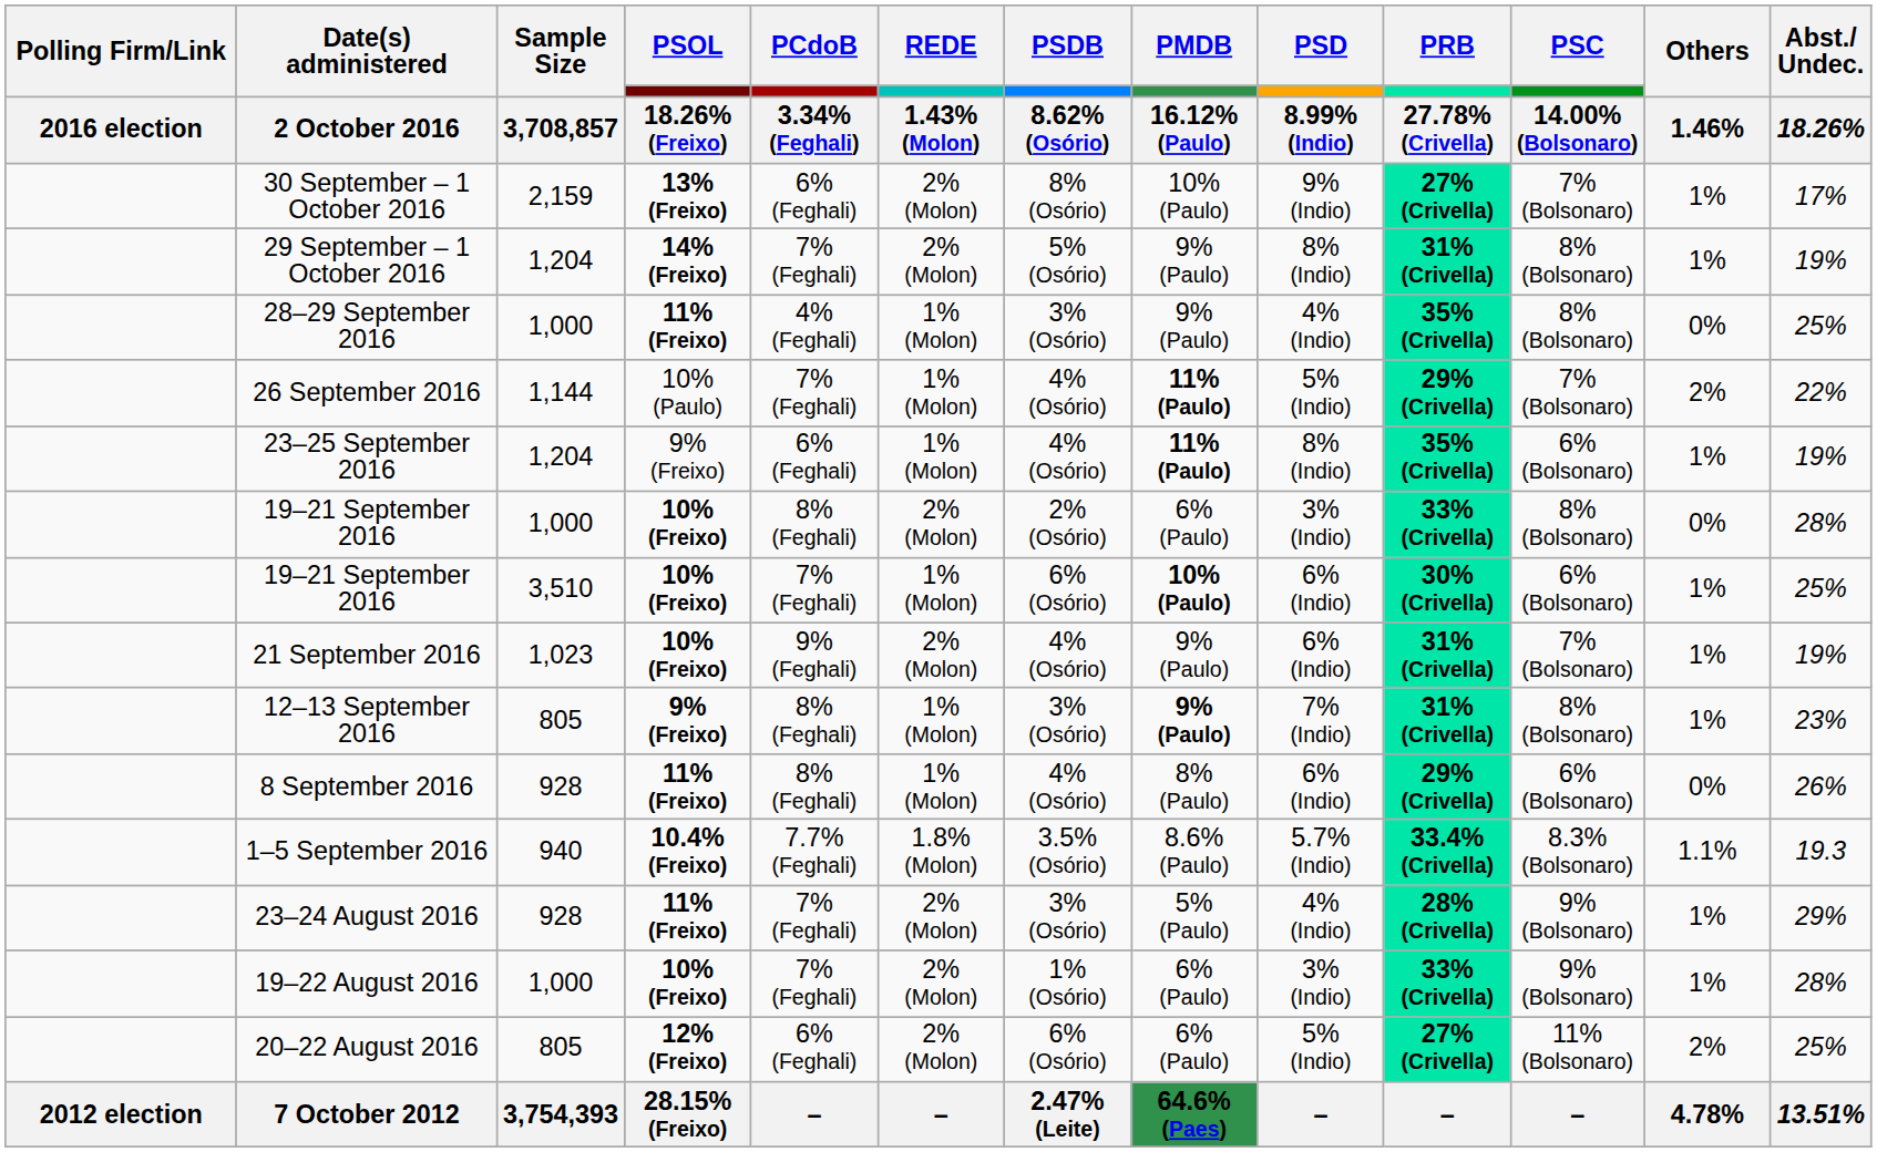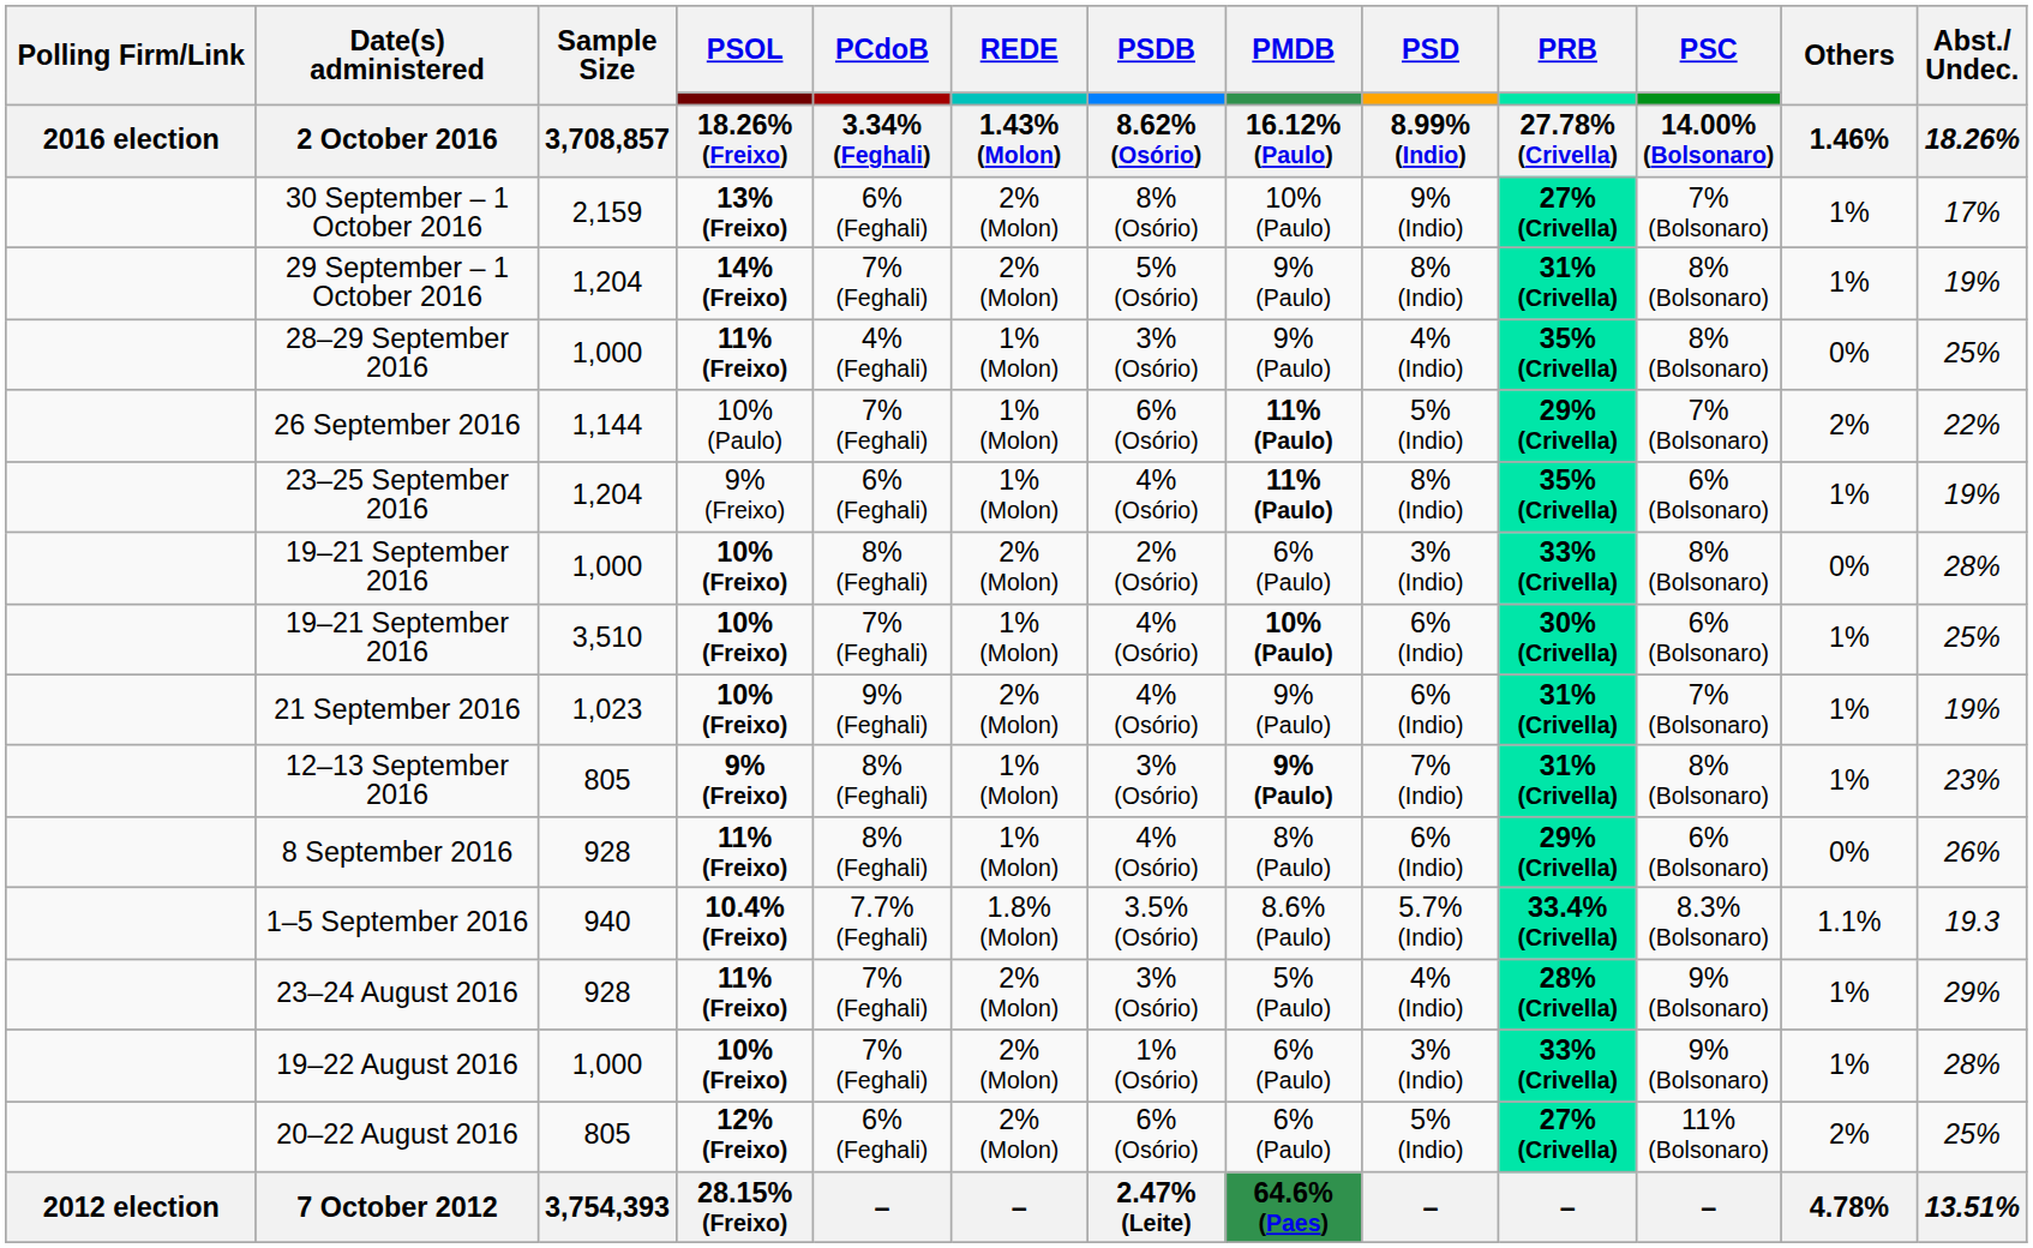 <table class="wikitable collapsible" style="text-align:center;font-size:85%;line-height:14px;">
 <tr style="height:42px;">
 <th style="width:115px;" rowspan="2">Polling Firm/Link</th>
 <th style="width:130px;" rowspan="2">Date(s)<br>administered</th>
 <th style="width:50px;" rowspan="2">Sample<br>Size</th>
 <th style="width:60px;"><a href='#'>PSOL</a></th>
 <th style="width:60px;"><a href='#'>PCdoB</a></th>
 <th style="width:60px;"><a href='#'>REDE</a></th>
 <th style="width:60px;"><a href='#'>PSDB</a></th>
 <th style="width:60px;"><a href='#'>PMDB</a></th>
 <th style="width:60px;"><a href='#'>PSD</a></th>
 <th style="width:60px;"><a href='#'>PRB</a></th>
 <th style="width:60px;"><a href='#'>PSC</a></th>
 <th style="width:60px;" rowspan="2">Others</th>
 <th style="width:40px;" rowspan="2">Abst./<br>Undec.</th>
 </tr>
 <tr>
 <td style="color:inherit;background:#700000;"></td>
 <td style="color:inherit;background:#A30000;"></td>
 <td style="color:inherit;background:#00C2BB;"></td>
 <td style="color:inherit;background:#0080FF;"></td>
 <td style="color:inherit;background:#30914D;"></td>
 <td style="color:inherit;background:#FFA500;"></td>
 <td style="color:inherit;background:#00E6A8;"></td>
 <td style="color:inherit;background:#009118;"></td>
 </tr>
 <tr>
 <th>2016 election</th>
 <th>2 October 2016</th>
 <th>3,708,857</th>
 <th>18.26%<br><small>(<a href='#'>Freixo</a>)</small></th>
 <th>3.34%<br><small>(<a href='#'>Feghali</a>)</small></th>
 <th>1.43%<br><small>(<a href='#'>Molon</a>)</small></th>
 <th>8.62%<br><small>(<a href='#'>Osório</a>)</small></th>
 <th>16.12%<br><small>(<a href='#'>Paulo</a>)</small></th>
 <th>8.99%<br><small>(<a href='#'>Indio</a>)</small></th>
 <th>27.78%<br><small>(<a href='#'>Crivella</a>)</small></th>
 <th>14.00%<br><small>(<a href='#'>Bolsonaro</a>)</small></th>
 <th>1.46%</th>
 <th><em>18.26%</em></th>
 </tr>
 <tr>
 <td></td>
 <td>30 September – 1 October 2016</td>
 <td>2,159</td>
 <td><strong>13%<br><small>(Freixo)</small></strong></td>
 <td>6%<br><small>(Feghali)</small></td>
 <td>2%<br><small>(Molon)</small></td>
 <td>8%<br><small>(Osório)</small></td>
 <td>10%<br><small>(Paulo)</small></td>
 <td>9%<br><small>(Indio)</small></td>
 <td style="background:#00E6A8;"><strong>27%<br><small>(Crivella)</small></strong></td>
 <td>7%<br><small>(Bolsonaro)</small></td>
 <td>1%</td>
 <td><em>17%</em></td>
 </tr>
 <tr>
 <td></td>
 <td>29 September – 1 October 2016</td>
 <td>1,204</td>
 <td><strong>14%<br><small>(Freixo)</small></strong></td>
 <td>7%<br><small>(Feghali)</small></td>
 <td>2%<br><small>(Molon)</small></td>
 <td>5%<br><small>(Osório)</small></td>
 <td>9%<br><small>(Paulo)</small></td>
 <td>8%<br><small>(Indio)</small></td>
 <td style="background:#00E6A8;"><strong>31%<br><small>(Crivella)</small></strong></td>
 <td>8%<br><small>(Bolsonaro)</small></td>
 <td>1%</td>
 <td><em>19%</em></td>
 </tr>
 <tr>
 <td></td>
 <td>28–29 September 2016</td>
 <td>1,000</td>
 <td><strong>11%<br><small>(Freixo)</small></strong></td>
 <td>4%<br><small>(Feghali)</small></td>
 <td>1%<br><small>(Molon)</small></td>
 <td>3%<br><small>(Osório)</small></td>
 <td>9%<br><small>(Paulo)</small></td>
 <td>4%<br><small>(Indio)</small></td>
 <td style="background:#00E6A8;"><strong>35%<br><small>(Crivella)</small></strong></td>
 <td>8%<br><small>(Bolsonaro)</small></td>
 <td>0%</td>
 <td><em>25%</em></td>
 </tr>
 <tr>
 <td></td>
 <td>26 September 2016</td>
 <td>1,144</td>
 <td>10%<br><small>(Paulo)</small></td>
 <td>7%<br><small>(Feghali)</small></td>
 <td>1%<br><small>(Molon)</small></td>
-<td>4%<br><small>(Osório)</small></td>
+<td>6%<br><small>(Osório)</small></td>
 <td><strong>11%<br><small>(Paulo)</small></strong></td>
 <td>5%<br><small>(Indio)</small></td>
 <td style="background:#00E6A8;"><strong>29%<br><small>(Crivella)</small></strong></td>
 <td>7%<br><small>(Bolsonaro)</small></td>
 <td>2%</td>
 <td><em>22%</em></td>
 </tr>
 <tr>
 <td></td>
 <td>23–25 September 2016</td>
 <td>1,204</td>
 <td>9%<br><small>(Freixo)</small></td>
 <td>6%<br><small>(Feghali)</small></td>
 <td>1%<br><small>(Molon)</small></td>
 <td>4%<br><small>(Osório)</small></td>
 <td><strong>11%<br><small>(Paulo)</small></strong></td>
 <td>8%<br><small>(Indio)</small></td>
 <td style="background:#00E6A8;"><strong>35%<br><small>(Crivella)</small></strong></td>
 <td>6%<br><small>(Bolsonaro)</small></td>
 <td>1%</td>
 <td><em>19%</em></td>
 </tr>
 <tr>
 <td></td>
 <td>19–21 September 2016</td>
 <td>1,000</td>
 <td><strong>10%<br><small>(Freixo)</small></strong></td>
 <td>8%<br><small>(Feghali)</small></td>
 <td>2%<br><small>(Molon)</small></td>
 <td>2%<br><small>(Osório)</small></td>
 <td>6%<br><small>(Paulo)</small></td>
 <td>3%<br><small>(Indio)</small></td>
 <td style="background:#00E6A8;"><strong>33%<br><small>(Crivella)</small></strong></td>
 <td>8%<br><small>(Bolsonaro)</small></td>
 <td>0%</td>
 <td><em>28%</em></td>
 </tr>
 <tr>
 <td></td>
 <td>19–21 September 2016</td>
 <td>3,510</td>
 <td><strong>10%<br><small>(Freixo)</small></strong></td>
 <td>7%<br><small>(Feghali)</small></td>
 <td>1%<br><small>(Molon)</small></td>
-<td>6%<br><small>(Osório)</small></td>
+<td>4%<br><small>(Osório)</small></td>
 <td><strong>10%<br><small>(Paulo)</small></strong></td>
 <td>6%<br><small>(Indio)</small></td>
 <td style="background:#00E6A8;"><strong>30%<br><small>(Crivella)</small></strong></td>
 <td>6%<br><small>(Bolsonaro)</small></td>
 <td>1%</td>
 <td><em>25%</em></td>
 </tr>
 <tr>
 <td></td>
 <td>21 September 2016</td>
 <td>1,023</td>
 <td><strong>10%<br><small>(Freixo)</small></strong></td>
 <td>9%<br><small>(Feghali)</small></td>
 <td>2%<br><small>(Molon)</small></td>
 <td>4%<br><small>(Osório)</small></td>
 <td>9%<br><small>(Paulo)</small></td>
 <td>6%<br><small>(Indio)</small></td>
 <td style="background:#00E6A8;"><strong>31%<br><small>(Crivella)</small></strong></td>
 <td>7%<br><small>(Bolsonaro)</small></td>
 <td>1%</td>
 <td><em>19%</em></td>
 </tr>
 <tr>
 <td></td>
 <td>12–13 September 2016</td>
 <td>805</td>
 <td><strong>9%<br><small>(Freixo)</small></strong></td>
 <td>8%<br><small>(Feghali)</small></td>
 <td>1%<br><small>(Molon)</small></td>
 <td>3%<br><small>(Osório)</small></td>
 <td><strong>9%<br><small>(Paulo)</small></strong></td>
 <td>7%<br><small>(Indio)</small></td>
 <td style="background:#00E6A8;"><strong>31%<br><small>(Crivella)</small></strong></td>
 <td>8%<br><small>(Bolsonaro)</small></td>
 <td>1%</td>
 <td><em>23%</em></td>
 </tr>
 <tr>
 <td></td>
 <td>8 September 2016</td>
 <td>928</td>
 <td><strong>11%<br><small>(Freixo)</small></strong></td>
 <td>8%<br><small>(Feghali)</small></td>
 <td>1%<br><small>(Molon)</small></td>
 <td>4%<br><small>(Osório)</small></td>
 <td>8%<br><small>(Paulo)</small></td>
 <td>6%<br><small>(Indio)</small></td>
 <td style="background:#00E6A8;"><strong>29%<br><small>(Crivella)</small></strong></td>
 <td>6%<br><small>(Bolsonaro)</small></td>
 <td>0%</td>
 <td><em>26%</em></td>
 </tr>
 <tr>
 <td></td>
 <td>1–5 September 2016</td>
 <td>940</td>
 <td><strong>10.4%<br><small>(Freixo)</small></strong></td>
 <td>7.7%<br><small>(Feghali)</small></td>
 <td>1.8%<br><small>(Molon)</small></td>
 <td>3.5%<br><small>(Osório)</small></td>
 <td>8.6%<br><small>(Paulo)</small></td>
 <td>5.7%<br><small>(Indio)</small></td>
 <td style="background:#00E6A8;"><strong>33.4%<br><small>(Crivella)</small></strong></td>
 <td>8.3%<br><small>(Bolsonaro)</small></td>
 <td>1.1%</td>
 <td><em>19.3</em></td>
 </tr>
 <tr>
 <td></td>
 <td>23–24 August 2016</td>
 <td>928</td>
 <td><strong>11%<br><small>(Freixo)</small></strong></td>
 <td>7%<br><small>(Feghali)</small></td>
 <td>2%<br><small>(Molon)</small></td>
 <td>3%<br><small>(Osório)</small></td>
 <td>5%<br><small>(Paulo)</small></td>
 <td>4%<br><small>(Indio)</small></td>
 <td style="background:#00E6A8;"><strong>28%<br><small>(Crivella)</small></strong></td>
 <td>9%<br><small>(Bolsonaro)</small></td>
 <td>1%</td>
 <td><em>29%</em></td>
 </tr>
 <tr>
 <td></td>
 <td>19–22 August 2016</td>
 <td>1,000</td>
 <td><strong>10%<br><small>(Freixo)</small></strong></td>
 <td>7%<br><small>(Feghali)</small></td>
 <td>2%<br><small>(Molon)</small></td>
 <td>1%<br><small>(Osório)</small></td>
 <td>6%<br><small>(Paulo)</small></td>
 <td>3%<br><small>(Indio)</small></td>
 <td style="background:#00E6A8;"><strong>33%<br><small>(Crivella)</small></strong></td>
 <td>9%<br><small>(Bolsonaro)</small></td>
 <td>1%</td>
 <td><em>28%</em></td>
 </tr>
 <tr>
 <td></td>
 <td>20–22 August 2016</td>
 <td>805</td>
 <td><strong>12%<br><small>(Freixo)</small></strong></td>
 <td>6%<br><small>(Feghali)</small></td>
 <td>2%<br><small>(Molon)</small></td>
 <td>6%<br><small>(Osório)</small></td>
 <td>6%<br><small>(Paulo)</small></td>
 <td>5%<br><small>(Indio)</small></td>
 <td style="background:#00E6A8;"><strong>27%<br><small>(Crivella)</small></strong></td>
 <td>11%<br><small>(Bolsonaro)</small></td>
 <td>2%</td>
 <td><em>25%</em></td>
 </tr>
 <tr>
 <th>2012 election</th>
 <th>7 October 2012</th>
 <th>3,754,393</th>
 <th>28.15%<br><small>(Freixo)</small></th>
 <th>–</th>
 <th>–</th>
 <th>2.47%<br><small>(Leite)</small></th>
 <th style="background:#30914D;">64.6%<br><small>(<a href='#'>Paes</a>)</small></th>
 <th>–</th>
 <th>–</th>
 <th>–</th>
 <th>4.78%</th>
 <th><em>13.51%</em></th>
 </tr>
 </table>
